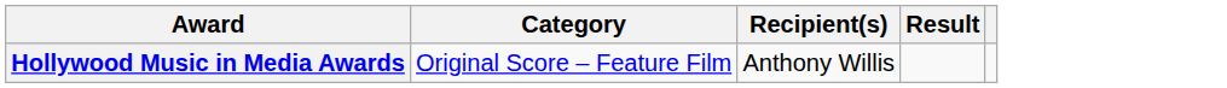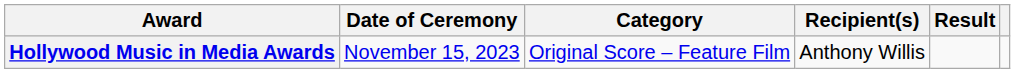 <table class="wikitable plainrowheaders sortable">
 <tr>
 <th scope="col">Award</th>
+<th scope="col">Date of Ceremony</th>
 <th scope="col">Category</th>
 <th scope="col">Recipient(s)</th>
 <th scope="col">Result</th>
 <th scope="col" class="unsortable"></th>
 </tr>
 <tr>
 <th scope="row"><a href='#'>Hollywood Music in Media Awards</a></th>
+<td><a href='#'>November 15, 2023</a></td>
 <td><a href='#'>Original Score – Feature Film</a></td>
 <td>Anthony Willis</td>
 <td></td>
 <td align="center"><br></td>
 </tr>
 </table>
